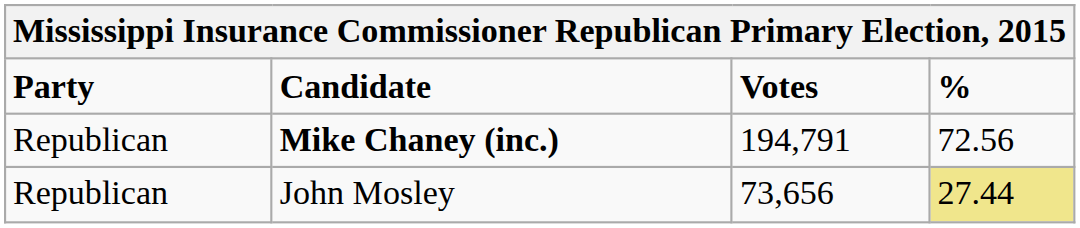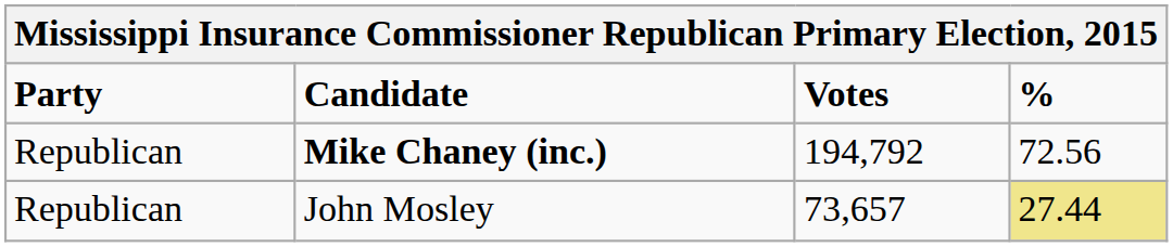 <table class="wikitable">
 <tr>
 <th colspan="4">Mississippi Insurance Commissioner Republican Primary Election, 2015</th>
 </tr>
 <tr>
 <td><strong>Party</strong></td>
 <td><strong>Candidate</strong></td>
 <td><strong>Votes</strong></td>
 <td><strong>%</strong></td>
 </tr>
 <tr>
 <td>Republican</td>
 <td><strong>Mike Chaney (inc.)</strong></td>
-<td>194,791</td>
+<td>194,792</td>
 <td>72.56</td>
 </tr>
 <tr>
 <td>Republican</td>
 <td>John Mosley</td>
-<td>73,656</td>
+<td>73,657</td>
 <td style="background: khaki;">27.44</td>
 </tr>
 </table>
